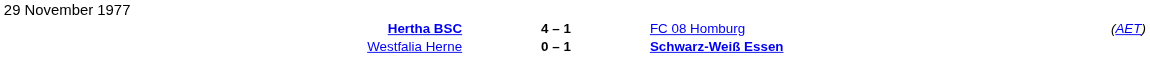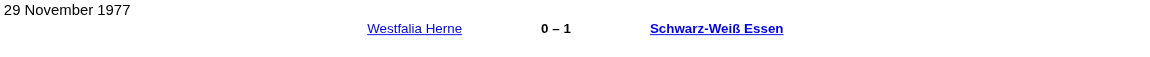 <table width=100% cellspacing=1>
 <tr>
 <th width=25%></th>
 <th width=10%></th>
 <th width=25%></th>
 <th></th>
 </tr>
 <tr>
 <td>29 November 1977</td>
 </tr>
 <tr style=font-size:90%>
-<td align=right><strong><a href='#'>Hertha BSC</a></strong></td>
-<td align=center><strong>4 – 1</strong></td>
-<td><a href='#'>FC 08 Homburg</a></td>
-<td><em>(<a href='#'>AET</a>)</em></td>
-</tr>
-<tr style=font-size:90%>
 <td align=right><a href='#'>Westfalia Herne</a></td>
 <td align=center><strong>0 – 1</strong></td>
 <td><strong><a href='#'>Schwarz-Weiß Essen</a></strong></td>
 </tr>
 </table>
